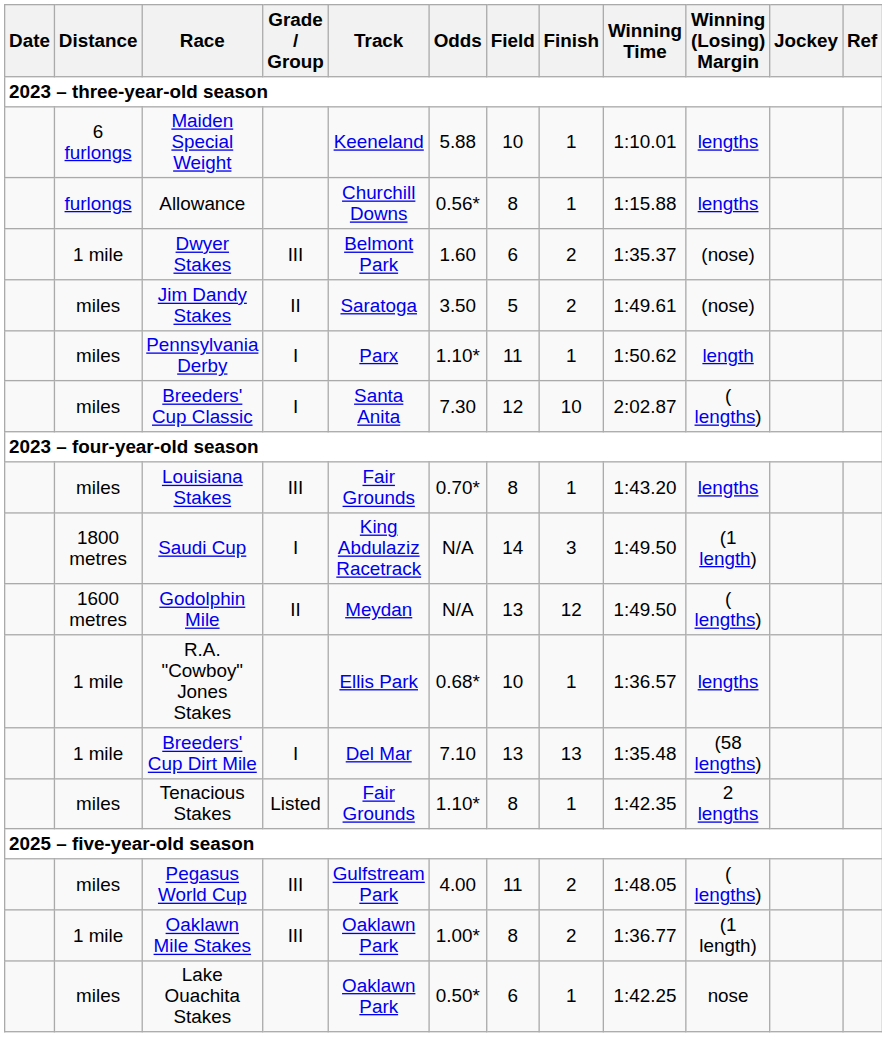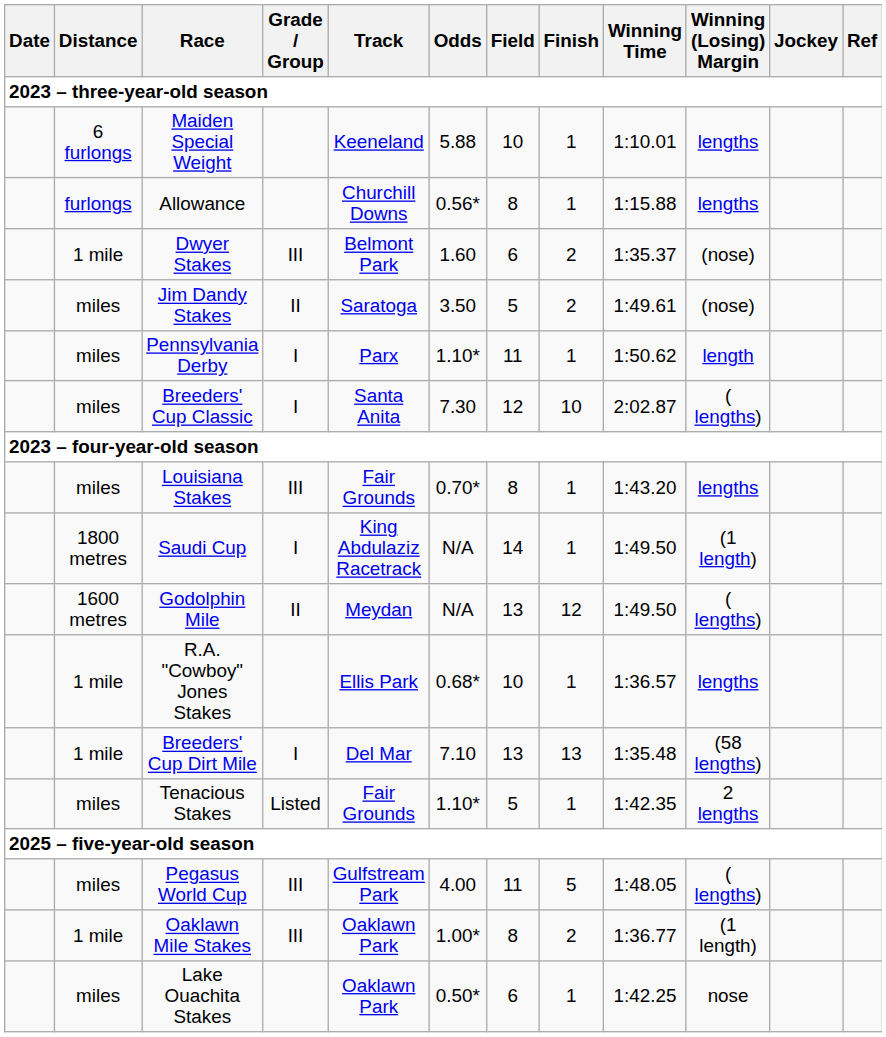 <table class = "wikitable sortable" style="text-align:center; width:95%; font-size:90%">
 <tr>
 <th scope="col">Date</th>
 <th scope="col">Distance</th>
 <th scope="col">Race</th>
 <th scope="col">Grade /<br>Group</th>
 <th scope="col">Track</th>
 <th scope="col">Odds</th>
 <th scope="col">Field</th>
 <th scope="col">Finish</th>
 <th scope="col">Winning<br>Time</th>
 <th scope="col">Winning<br>(Losing)<br>Margin</th>
 <th scope="col">Jockey</th>
 <th scope="col" class="unsortable">Ref</th>
 </tr>
 <tr style="background-color:white">
 <td align="left" colspan=12><strong>2023 – three-year-old season</strong></td>
 </tr>
 <tr>
 <td></td>
 <td> 6 <a href='#'>furlongs</a></td>
 <td><a href='#'>Maiden Special Weight</a></td>
 <td></td>
 <td><a href='#'>Keeneland</a></td>
 <td>5.88</td>
 <td>10</td>
 <td>1</td>
 <td>1:10.01</td>
 <td> <a href='#'>lengths</a></td>
 <td></td>
 <td></td>
 </tr>
 <tr>
 <td></td>
 <td>  <a href='#'>furlongs</a></td>
 <td>Allowance</td>
 <td></td>
 <td><a href='#'>Churchill Downs</a></td>
 <td>0.56*</td>
 <td>8</td>
 <td>1</td>
 <td>1:15.88</td>
 <td> <a href='#'>lengths</a></td>
 <td></td>
 <td></td>
 </tr>
 <tr>
 <td></td>
 <td> 1 mile</td>
 <td><a href='#'>Dwyer Stakes</a></td>
 <td>III</td>
 <td><a href='#'>Belmont Park</a></td>
 <td>1.60</td>
 <td>6</td>
 <td>2</td>
 <td>1:35.37</td>
 <td> (nose)</td>
 <td></td>
 <td></td>
 </tr>
 <tr>
 <td></td>
 <td>  miles</td>
 <td><a href='#'>Jim Dandy Stakes</a></td>
 <td>II</td>
 <td><a href='#'>Saratoga</a></td>
 <td>3.50</td>
 <td>5</td>
 <td>2</td>
 <td>1:49.61</td>
 <td> (nose)</td>
 <td></td>
 <td></td>
 </tr>
 <tr>
 <td></td>
 <td>  miles</td>
 <td><a href='#'>Pennsylvania Derby</a></td>
 <td> I</td>
 <td><a href='#'>Parx</a></td>
 <td>1.10*</td>
 <td>11</td>
 <td>1</td>
 <td>1:50.62</td>
 <td> <a href='#'>length</a></td>
 <td></td>
 <td></td>
 </tr>
 <tr>
 <td></td>
 <td>   miles</td>
 <td><a href='#'>Breeders' Cup Classic</a></td>
 <td>I</td>
 <td><a href='#'>Santa Anita</a></td>
 <td>7.30</td>
 <td>12</td>
 <td>10</td>
 <td>2:02.87</td>
 <td> ( <a href='#'>lengths</a>)</td>
 <td></td>
 <td></td>
 </tr>
 <tr style="background-color:white">
 <td align="left" colspan=12><strong>2023 – four-year-old season</strong></td>
 </tr>
 <tr>
 <td></td>
 <td>  miles</td>
 <td><a href='#'>Louisiana Stakes</a></td>
 <td> III</td>
 <td><a href='#'>Fair Grounds</a></td>
 <td>0.70*</td>
 <td>8</td>
 <td>1</td>
 <td>1:43.20</td>
 <td> <a href='#'>lengths</a></td>
 <td></td>
 <td></td>
 </tr>
 <tr>
 <td></td>
 <td> 1800 metres</td>
 <td><a href='#'>Saudi Cup</a></td>
 <td> I</td>
 <td><a href='#'>King Abdulaziz Racetrack</a></td>
 <td> N/A</td>
 <td>14</td>
-<td>3</td>
+<td>1</td>
 <td>1:49.50</td>
 <td>(1 <a href='#'>length</a>)</td>
 <td></td>
 <td></td>
 </tr>
 <tr>
 <td></td>
 <td> 1600 metres</td>
 <td><a href='#'>Godolphin Mile</a></td>
 <td> II</td>
 <td><a href='#'>Meydan</a></td>
 <td> N/A</td>
 <td>13</td>
 <td>12</td>
 <td>1:49.50</td>
 <td>( <a href='#'>lengths</a>)</td>
 <td></td>
 <td></td>
 </tr>
 <tr>
 <td></td>
 <td> 1 mile</td>
 <td>R.A. "Cowboy" Jones Stakes</td>
 <td></td>
 <td><a href='#'>Ellis Park</a></td>
 <td>0.68*</td>
 <td>10</td>
 <td>1</td>
 <td>1:36.57</td>
 <td> <a href='#'>lengths</a></td>
 <td></td>
 <td></td>
 </tr>
 <tr>
 <td></td>
 <td> 1 mile</td>
 <td><a href='#'>Breeders' Cup Dirt Mile</a></td>
 <td>I</td>
 <td><a href='#'>Del Mar</a></td>
 <td>7.10</td>
 <td>13</td>
 <td>13</td>
 <td>1:35.48</td>
 <td> (58 <a href='#'>lengths</a>)</td>
 <td></td>
 <td></td>
 </tr>
 <tr>
 <td></td>
 <td>  miles</td>
 <td>Tenacious Stakes</td>
 <td>  Listed</td>
 <td><a href='#'>Fair Grounds</a></td>
 <td> 1.10*</td>
-<td>8</td>
+<td>5</td>
 <td>1</td>
 <td>1:42.35</td>
 <td> 2 <a href='#'>lengths</a></td>
 <td></td>
 <td></td>
 </tr>
 <tr style="background-color:white">
 <td align="left" colspan=12><strong>2025 – five-year-old season</strong></td>
 </tr>
 <tr>
 <td></td>
 <td>  miles</td>
 <td><a href='#'>Pegasus World Cup</a></td>
 <td> III</td>
 <td><a href='#'>Gulfstream Park</a></td>
 <td>  4.00</td>
 <td>11</td>
-<td>2</td>
+<td>5</td>
 <td>1:48.05</td>
 <td> ( <a href='#'>lengths</a>)</td>
 <td></td>
 <td></td>
 </tr>
 <tr>
 <td></td>
 <td> 1 mile</td>
 <td><a href='#'>Oaklawn Mile Stakes</a></td>
 <td> III</td>
 <td><a href='#'>Oaklawn Park</a></td>
 <td> 1.00*</td>
 <td>8</td>
 <td>2</td>
 <td>1:36.77</td>
 <td>  (1 length)</td>
 <td></td>
 <td></td>
 </tr>
 <tr>
 <td></td>
 <td>  miles</td>
 <td>Lake Ouachita Stakes</td>
 <td></td>
 <td><a href='#'>Oaklawn Park</a></td>
 <td> 0.50*</td>
 <td>6</td>
 <td>1</td>
 <td>1:42.25</td>
 <td>  nose</td>
 <td></td>
 <td></td>
 </tr>
 </table>
